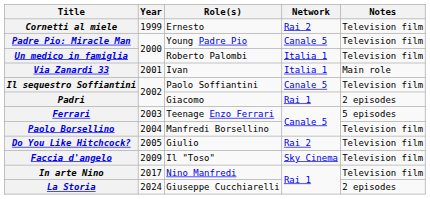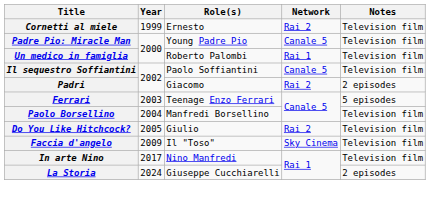 <table class="wikitable plainrowheaders sortable">
 <tr>
 <th scope="col">Title</th>
 <th scope="col">Year</th>
 <th scope="col">Role(s)</th>
 <th scope="col">Network</th>
 <th scope="col" class="unsortable">Notes</th>
 </tr>
 <tr>
 <th scope="row"><em>Cornetti al miele</em></th>
 <td>1999</td>
 <td>Ernesto</td>
 <td><a href='#'>Rai 2</a></td>
 <td>Television film</td>
 </tr>
 <tr>
 <th scope="row"><em><a href='#'>Padre Pio: Miracle Man</a></em></th>
 <td rowspan=2>2000</td>
 <td>Young <a href='#'>Padre Pio</a></td>
 <td><a href='#'>Canale 5</a></td>
 <td>Television film</td>
 </tr>
 <tr>
 <th scope="row"><em><a href='#'>Un medico in famiglia</a></em></th>
 <td>Roberto Palombi</td>
-<td><a href='#'>Italia 1</a></td>
+<td><a href='#'>Rai 1</a></td>
 <td>Television film</td>
-</tr>
-<tr>
-<th scope="row"><em><a href='#'>Via Zanardi 33</a></em></th>
-<td>2001</td>
-<td>Ivan</td>
-<td><a href='#'>Italia 1</a></td>
-<td>Main role</td>
 </tr>
 <tr>
 <th scope="row"><em>Il sequestro Soffiantini</em></th>
 <td rowspan=2>2002</td>
 <td>Paolo Soffiantini</td>
 <td><a href='#'>Canale 5</a></td>
 <td>Television film</td>
 </tr>
 <tr>
 <th scope="row"><em>Padri</em></th>
 <td>Giacomo</td>
-<td><a href='#'>Rai 1</a></td>
+<td><a href='#'>Rai 2</a></td>
 <td>2 episodes</td>
 </tr>
 <tr>
 <th scope="row"><em><a href='#'>Ferrari</a></em></th>
 <td>2003</td>
 <td>Teenage <a href='#'>Enzo Ferrari</a></td>
 <td rowspan=2><a href='#'>Canale 5</a></td>
 <td>5 episodes</td>
 </tr>
 <tr>
 <th scope="row"><em><a href='#'>Paolo Borsellino</a></em></th>
 <td>2004</td>
 <td>Manfredi Borsellino</td>
 <td>Television film</td>
 </tr>
 <tr>
 <th scope="row"><em><a href='#'>Do You Like Hitchcock?</a></em></th>
 <td>2005</td>
 <td>Giulio</td>
 <td><a href='#'>Rai 2</a></td>
 <td>Television film</td>
 </tr>
 <tr>
 <th scope="row"><em><a href='#'>Faccia d'angelo</a></em></th>
 <td>2009</td>
 <td>Il "Toso"</td>
 <td><a href='#'>Sky Cinema</a></td>
 <td>Television film</td>
 </tr>
 <tr>
 <th scope="row"><em>In arte Nino</em></th>
 <td>2017</td>
 <td><a href='#'>Nino Manfredi</a></td>
 <td rowspan=2><a href='#'>Rai 1</a></td>
 <td>Television film</td>
 </tr>
 <tr>
 <th scope="row"><em><a href='#'>La Storia</a></em></th>
 <td>2024</td>
 <td>Giuseppe Cucchiarelli</td>
 <td>2 episodes</td>
 </tr>
 </table>
